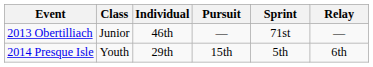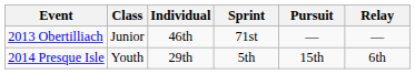 <table class="wikitable" style="text-align: center;">
 <tr>
 <th>Event</th>
 <th>Class</th>
 <th style="width:70px;">Individual</th>
+<th style="width:70px;">Sprint</th>
 <th style="width:70px;">Pursuit</th>
-<th style="width:70px;">Sprint</th>
 <th style="width:70px;">Relay</th>
 </tr>
 <tr>
 <td align=left> <a href='#'>2013 Obertilliach</a></td>
 <td>Junior</td>
 <td>46th</td>
+<td>71st</td>
 <td>—</td>
-<td>71st</td>
 <td>—</td>
 </tr>
 <tr>
 <td align=left> <a href='#'>2014 Presque Isle</a></td>
 <td>Youth</td>
 <td>29th</td>
+<td>5th</td>
 <td>15th</td>
-<td>5th</td>
 <td>6th</td>
 </tr>
 </table>
